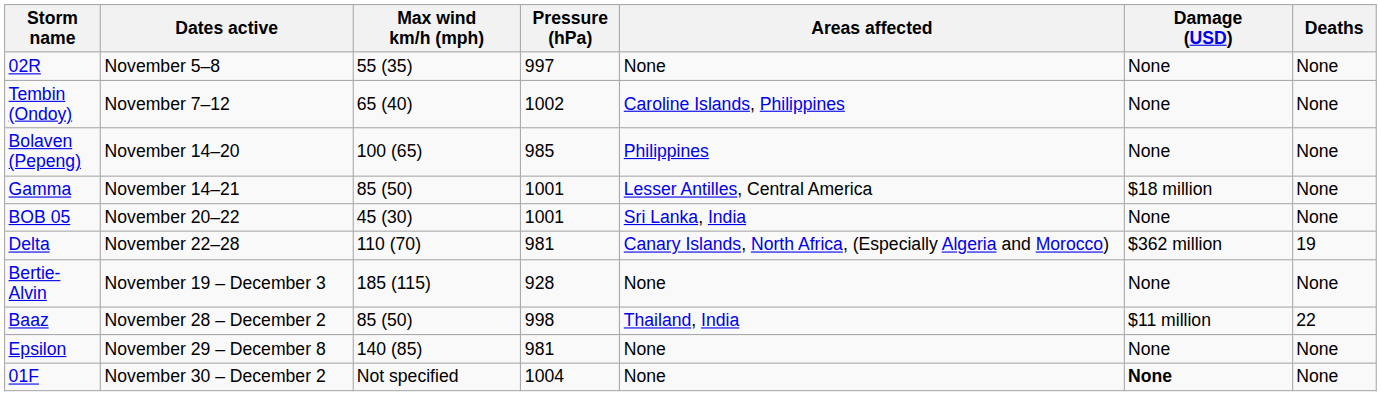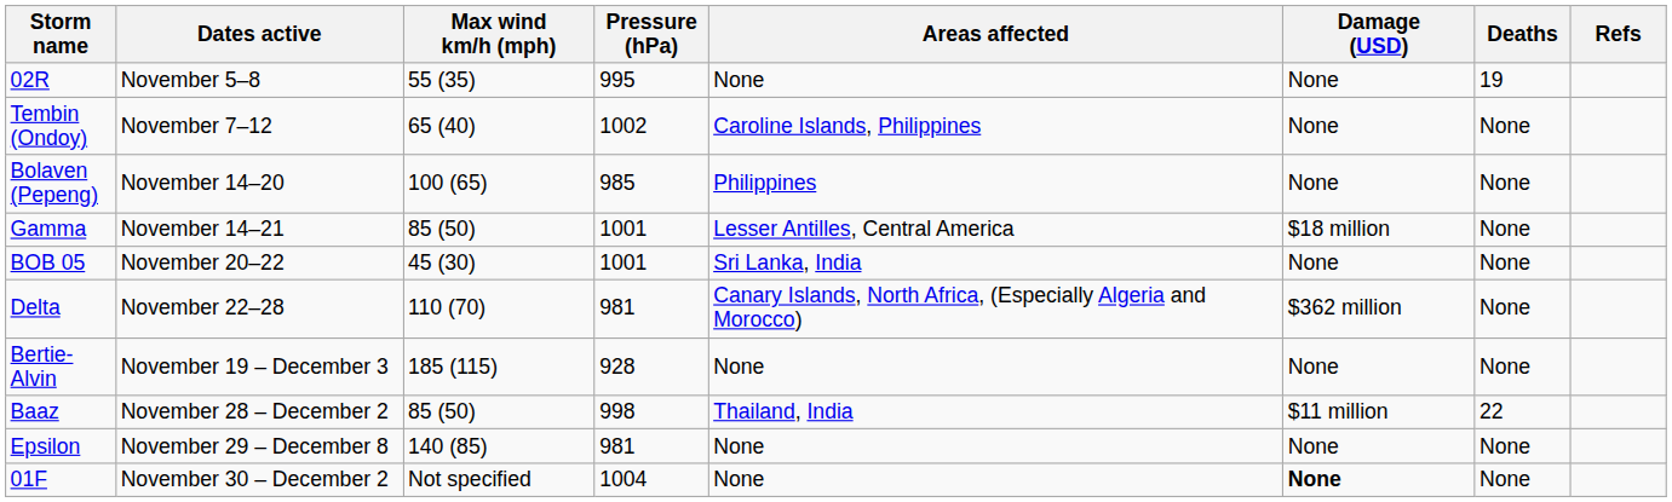 <table class="wikitable sortable">
 <tr>
 <th width="5%">Storm name</th>
 <th width="15%">Dates active</th>
 <th width="10%">Max wind<br>km/h (mph)</th>
 <th width="5%">Pressure<br>(hPa)</th>
 <th width="30%">Areas affected</th>
 <th width="10%">Damage<br>(<a href='#'>USD</a>)</th>
 <th width="5%">Deaths</th>
+<th width="5%">Refs</th>
 </tr>
 <tr>
 <td><a href='#'>02R</a></td>
 <td>November 5–8</td>
 <td>55 (35)</td>
-<td>997</td>
+<td>995</td>
 <td>None</td>
 <td>None</td>
-<td>None</td>
+<td>19</td>
+<td></td>
 </tr>
 <tr>
 <td><a href='#'>Tembin (Ondoy)</a></td>
 <td>November 7–12</td>
 <td>65 (40)</td>
 <td>1002</td>
 <td><a href='#'>Caroline Islands</a>, <a href='#'>Philippines</a></td>
 <td>None</td>
 <td>None</td>
+<td></td>
 </tr>
 <tr>
 <td><a href='#'>Bolaven (Pepeng)</a></td>
 <td>November 14–20</td>
 <td>100 (65)</td>
 <td>985</td>
 <td><a href='#'>Philippines</a></td>
 <td>None</td>
 <td>None</td>
+<td></td>
 </tr>
 <tr>
 <td><a href='#'>Gamma</a></td>
 <td>November 14–21</td>
 <td>85 (50)</td>
 <td>1001</td>
 <td><a href='#'>Lesser Antilles</a>, Central America</td>
 <td>$18 million</td>
 <td>None</td>
+<td></td>
 </tr>
 <tr>
 <td><a href='#'>BOB 05</a></td>
 <td>November 20–22</td>
 <td>45 (30)</td>
 <td>1001</td>
 <td><a href='#'>Sri Lanka</a>, <a href='#'>India</a></td>
 <td>None</td>
 <td>None</td>
+<td></td>
 </tr>
 <tr>
 <td><a href='#'>Delta</a></td>
 <td>November 22–28</td>
 <td>110 (70)</td>
 <td>981</td>
 <td><a href='#'>Canary Islands</a>, <a href='#'>North Africa</a>, (Especially <a href='#'>Algeria</a> and <a href='#'>Morocco</a>)</td>
 <td>$362 million</td>
-<td>19</td>
+<td>None</td>
+<td></td>
 </tr>
 <tr>
 <td><a href='#'>Bertie-Alvin</a></td>
 <td>November 19 – December 3</td>
 <td>185 (115)</td>
 <td>928</td>
 <td>None</td>
 <td>None</td>
 <td>None</td>
+<td></td>
 </tr>
 <tr>
 <td><a href='#'>Baaz</a></td>
 <td>November 28 – December 2</td>
 <td>85 (50)</td>
 <td>998</td>
 <td><a href='#'>Thailand</a>, <a href='#'>India</a></td>
 <td>$11 million</td>
 <td>22</td>
+<td></td>
 </tr>
 <tr>
 <td><a href='#'>Epsilon</a></td>
 <td>November 29 – December 8</td>
 <td>140 (85)</td>
 <td>981</td>
 <td>None</td>
 <td>None</td>
 <td>None</td>
+<td></td>
 </tr>
 <tr>
 <td><a href='#'>01F</a></td>
 <td>November 30 – December 2</td>
 <td>Not specified</td>
 <td>1004</td>
 <td>None</td>
 <td><strong>None</strong></td>
 <td>None</td>
+<td></td>
 </tr>
 </table>
